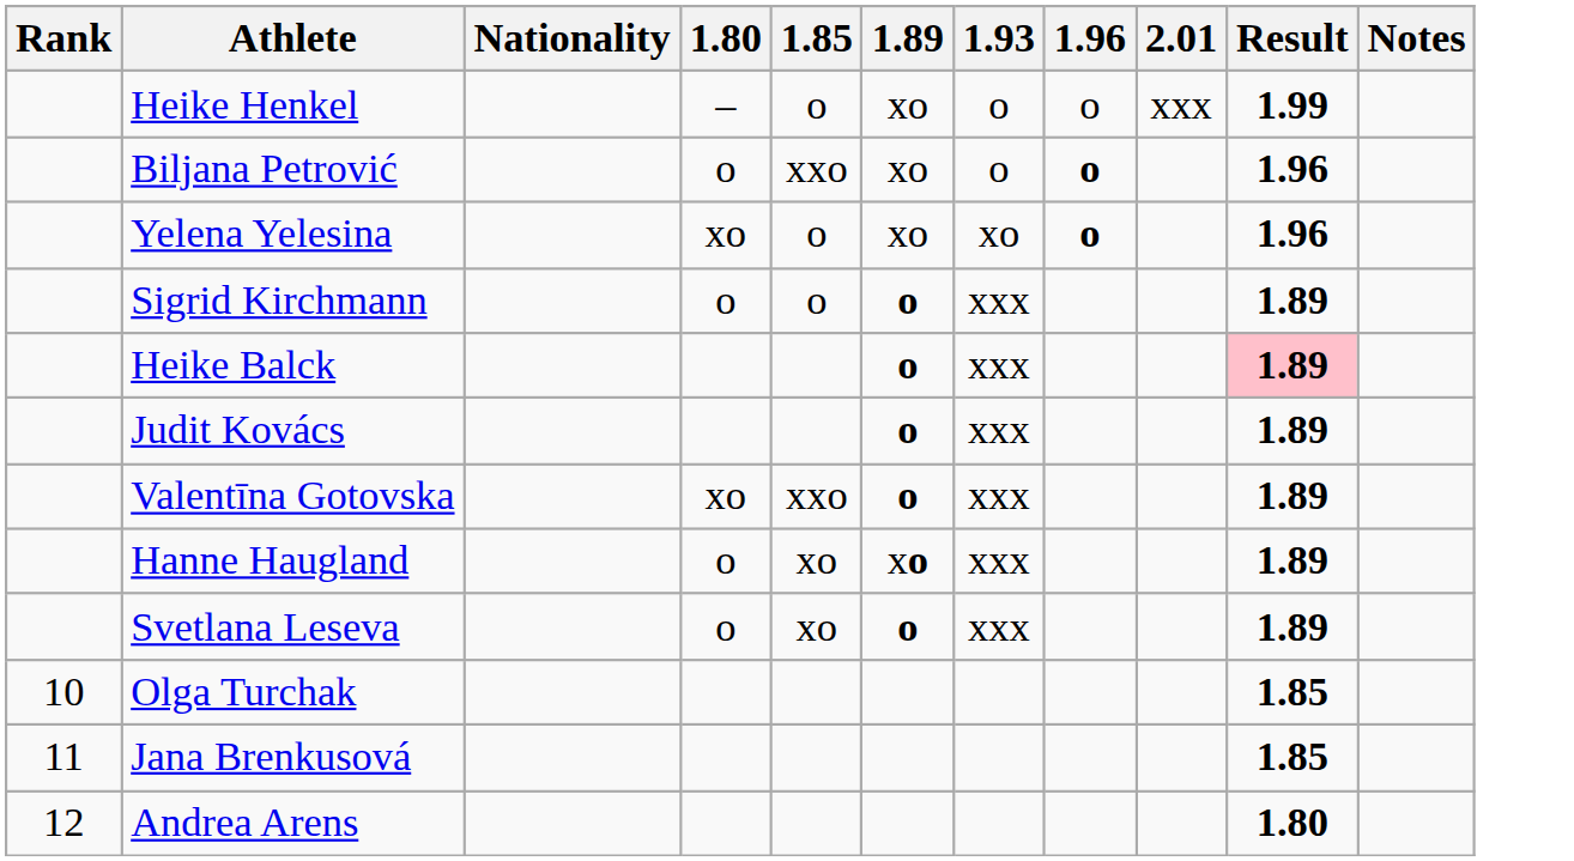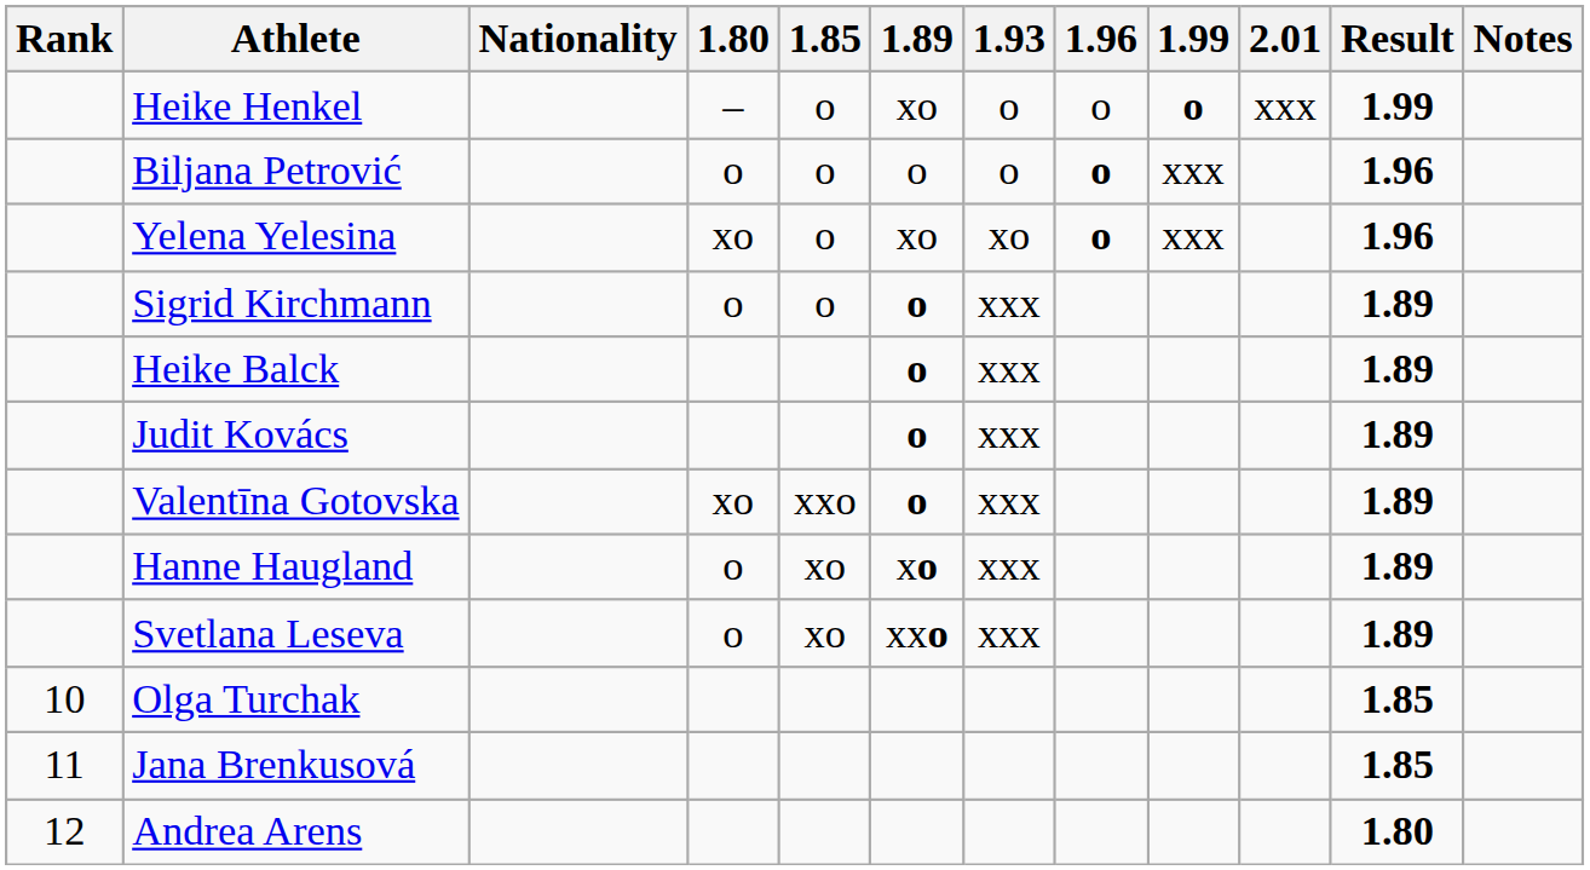 <table class="wikitable sortable" style="text-align:center">
 <tr>
 <th>Rank</th>
 <th>Athlete</th>
 <th>Nationality</th>
 <th>1.80</th>
 <th>1.85</th>
 <th>1.89</th>
 <th>1.93</th>
 <th>1.96</th>
+<th>1.99</th>
 <th>2.01</th>
 <th>Result</th>
 <th>Notes</th>
 </tr>
 <tr>
 <td></td>
 <td align="left"><a href='#'>Heike Henkel</a></td>
 <td align=left></td>
 <td>–</td>
 <td>o</td>
 <td>xo</td>
 <td>o</td>
 <td>o</td>
+<td><strong>o</strong></td>
 <td>xxx</td>
 <td><strong>1.99</strong></td>
 <td></td>
 </tr>
 <tr>
 <td></td>
 <td align="left"><a href='#'>Biljana Petrović</a></td>
 <td align=left></td>
 <td>o</td>
-<td>xxo</td>
-<td>xo</td>
+<td>o</td>
+<td>o</td>
 <td>o</td>
 <td><strong>o</strong></td>
+<td>xxx</td>
 <td></td>
 <td><strong>1.96</strong></td>
 <td></td>
 </tr>
 <tr>
 <td></td>
 <td align="left"><a href='#'>Yelena Yelesina</a></td>
 <td align=left></td>
 <td>xo</td>
 <td>o</td>
 <td>xo</td>
 <td>xo</td>
 <td><strong>o</strong></td>
+<td>xxx</td>
 <td></td>
 <td><strong>1.96</strong></td>
 <td></td>
 </tr>
 <tr>
 <td></td>
 <td align="left"><a href='#'>Sigrid Kirchmann</a></td>
 <td align=left></td>
 <td>o</td>
 <td>o</td>
 <td><strong>o</strong></td>
 <td>xxx</td>
+<td></td>
 <td></td>
 <td></td>
 <td><strong>1.89</strong></td>
 <td></td>
 </tr>
 <tr>
 <td></td>
 <td align="left"><a href='#'>Heike Balck</a></td>
 <td align=left></td>
 <td></td>
 <td></td>
 <td><strong>o</strong></td>
 <td>xxx</td>
 <td></td>
 <td></td>
-<td style="background: pink;"><strong>1.89</strong></td>
+<td></td>
+<td><strong>1.89</strong></td>
 <td></td>
 </tr>
 <tr>
 <td></td>
 <td align="left"><a href='#'>Judit Kovács</a></td>
 <td align=left></td>
 <td></td>
 <td></td>
 <td><strong>o</strong></td>
 <td>xxx</td>
+<td></td>
 <td></td>
 <td></td>
 <td><strong>1.89</strong></td>
 <td></td>
 </tr>
 <tr>
 <td></td>
 <td align="left"><a href='#'>Valentīna Gotovska</a></td>
 <td align=left></td>
 <td>xo</td>
 <td>xxo</td>
 <td><strong>o</strong></td>
 <td>xxx</td>
 <td></td>
 <td></td>
+<td></td>
 <td><strong>1.89</strong></td>
 <td></td>
 </tr>
 <tr>
 <td></td>
 <td align="left"><a href='#'>Hanne Haugland</a></td>
 <td align=left></td>
 <td>o</td>
 <td>xo</td>
 <td>x<strong>o</strong></td>
 <td>xxx</td>
 <td></td>
 <td></td>
+<td></td>
 <td><strong>1.89</strong></td>
 <td></td>
 </tr>
 <tr>
 <td></td>
 <td align="left"><a href='#'>Svetlana Leseva</a></td>
 <td align=left></td>
 <td>o</td>
 <td>xo</td>
-<td><strong>o</strong></td>
+<td>xx<strong>o</strong></td>
 <td>xxx</td>
+<td></td>
 <td></td>
 <td></td>
 <td><strong>1.89</strong></td>
 <td></td>
 </tr>
 <tr>
 <td>10</td>
 <td align="left"><a href='#'>Olga Turchak</a></td>
 <td align=left></td>
+<td></td>
 <td></td>
 <td></td>
 <td></td>
 <td></td>
 <td></td>
 <td></td>
 <td><strong>1.85</strong></td>
 <td></td>
 </tr>
 <tr>
 <td>11</td>
 <td align="left"><a href='#'>Jana Brenkusová</a></td>
 <td align=left></td>
 <td></td>
 <td></td>
 <td></td>
 <td></td>
 <td></td>
 <td></td>
+<td></td>
 <td><strong>1.85</strong></td>
 <td></td>
 </tr>
 <tr>
 <td>12</td>
 <td align="left"><a href='#'>Andrea Arens</a></td>
 <td align=left></td>
 <td></td>
 <td></td>
 <td></td>
 <td></td>
 <td></td>
 <td></td>
+<td></td>
 <td><strong>1.80</strong></td>
 <td></td>
 </tr>
 </table>
